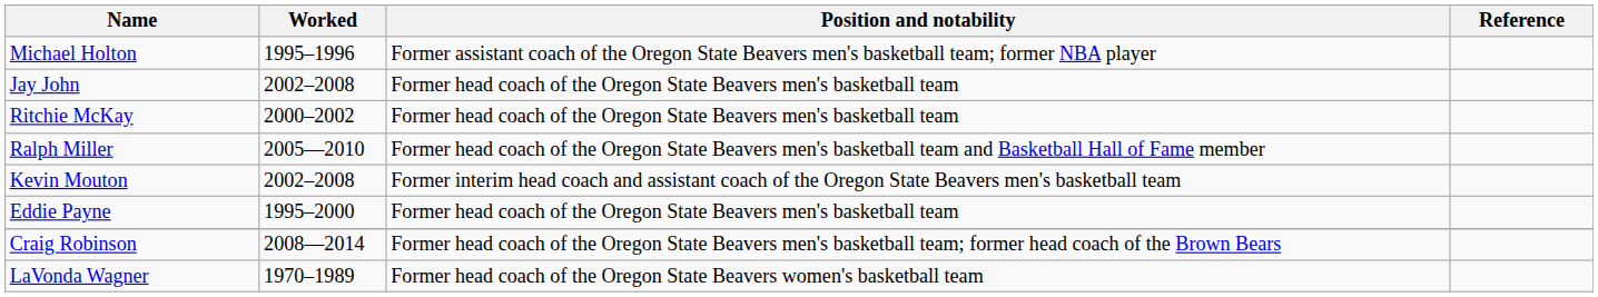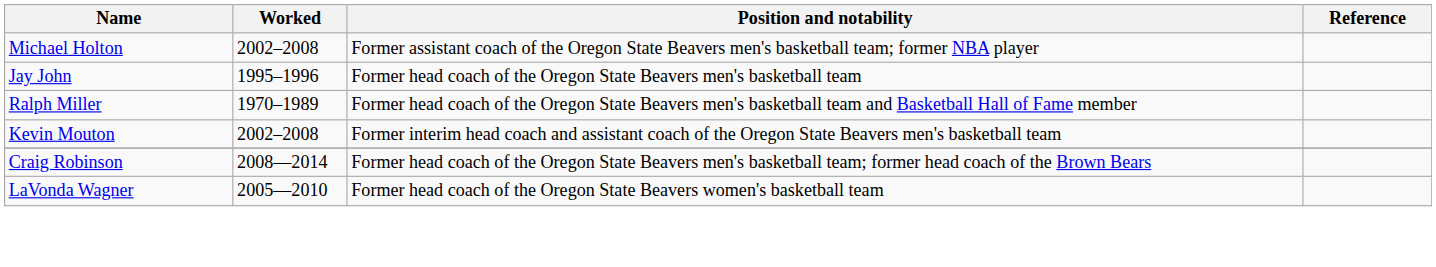 <table class="wikitable sortable" style="width:100%">
 <tr>
 <th width="*">Name</th>
 <th width="8%">Worked</th>
 <th width="67%">Position and notability</th>
 <th width="9%" class="unsortable">Reference</th>
 </tr>
 <tr valign="top">
 <td><a href='#'>Michael Holton</a></td>
-<td>1995–1996</td>
+<td>2002–2008</td>
 <td>Former assistant coach of the Oregon State Beavers men's basketball team; former <a href='#'>NBA</a> player</td>
 <td></td>
 </tr>
 <tr valign="top">
 <td><a href='#'>Jay John</a></td>
-<td>2002–2008</td>
-<td>Former head coach of the Oregon State Beavers men's basketball team</td>
-<td></td>
-</tr>
-<tr valign="top">
-<td><a href='#'>Ritchie McKay</a></td>
-<td>2000–2002</td>
+<td>1995–1996</td>
 <td>Former head coach of the Oregon State Beavers men's basketball team</td>
 <td></td>
 </tr>
 <tr valign="top">
 <td><a href='#'>Ralph Miller</a></td>
-<td>2005—2010</td>
+<td>1970–1989</td>
 <td>Former head coach of the Oregon State Beavers men's basketball team and <a href='#'>Basketball Hall of Fame</a> member</td>
 <td></td>
 </tr>
 <tr valign="top">
 <td><a href='#'>Kevin Mouton</a></td>
 <td>2002–2008</td>
 <td>Former interim head coach and assistant coach of the Oregon State Beavers men's basketball team</td>
-<td></td>
-</tr>
-<tr valign="top">
-<td><a href='#'>Eddie Payne</a></td>
-<td>1995–2000</td>
-<td>Former head coach of the Oregon State Beavers men's basketball team</td>
 <td></td>
 </tr>
 <tr valign="top">
 </tr>
 <tr valign="top">
 <td><a href='#'>Craig Robinson</a></td>
 <td>2008—2014</td>
 <td>Former head coach of the Oregon State Beavers men's basketball team; former head coach of the <a href='#'>Brown Bears</a></td>
 <td></td>
 </tr>
 <tr valign="top">
 <td><a href='#'>LaVonda Wagner</a></td>
-<td>1970–1989</td>
+<td>2005—2010</td>
 <td>Former head coach of the Oregon State Beavers women's basketball team</td>
 <td></td>
 </tr>
 </table>
